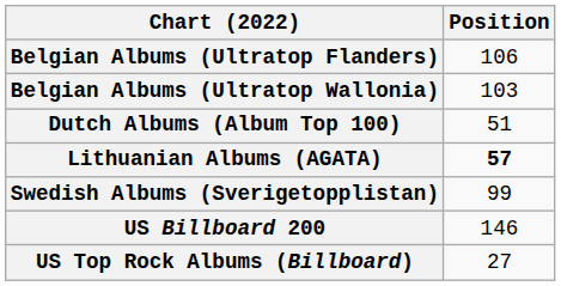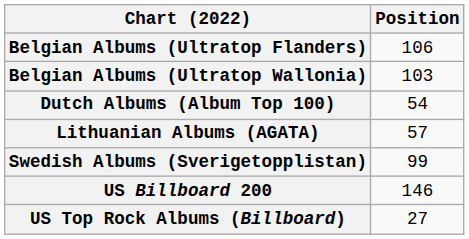 <table class="wikitable sortable plainrowheaders" style="text-align:center">
 <tr>
 <th scope="col">Chart (2022)</th>
 <th scope="col">Position</th>
 </tr>
 <tr>
 <th scope="row">Belgian Albums (Ultratop Flanders)</th>
 <td>106</td>
 </tr>
 <tr>
 <th scope="row">Belgian Albums (Ultratop Wallonia)</th>
 <td>103</td>
 </tr>
 <tr>
 <th scope="row">Dutch Albums (Album Top 100)</th>
-<td>51</td>
+<td>54</td>
 </tr>
 <tr>
 <th scope="row">Lithuanian Albums (AGATA)</th>
-<td><strong>57</strong></td>
+<td>57</td>
 </tr>
 <tr>
 <th scope="row">Swedish Albums (Sverigetopplistan)</th>
 <td>99</td>
 </tr>
 <tr>
 <th scope="row">US <em>Billboard</em> 200</th>
 <td>146</td>
 </tr>
 <tr>
 <th scope="row">US Top Rock Albums (<em>Billboard</em>)</th>
 <td>27</td>
 </tr>
 </table>
